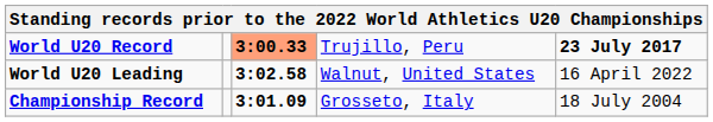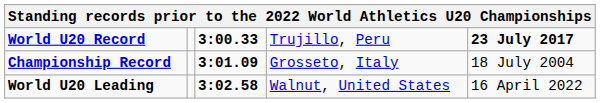 <table class="wikitable">
 <tr>
 <th colspan=5>Standing records prior to the 2022 World Athletics U20 Championships</th>
 </tr>
 <tr>
 <td><strong><a href='#'>World U20 Record</a></strong></td>
 <td></td>
-<td style="background: lightsalmon;"><strong>3:00.33</strong></td>
+<td><strong>3:00.33</strong></td>
 <td><a href='#'>Trujillo</a>, <a href='#'>Peru</a></td>
 <td><strong>23 July 2017</strong></td>
+</tr>
+<tr>
+<td><strong><a href='#'>Championship Record</a></strong></td>
+<td></td>
+<td><strong>3:01.09</strong></td>
+<td><a href='#'>Grosseto</a>, <a href='#'>Italy</a></td>
+<td>18 July 2004</td>
 </tr>
 <tr>
 <td><strong>World U20 Leading</strong></td>
 <td></td>
 <td><strong>3:02.58</strong></td>
 <td><a href='#'>Walnut</a>, <a href='#'>United States</a></td>
 <td>16 April 2022</td>
 </tr>
-<tr>
-<td><strong><a href='#'>Championship Record</a></strong></td>
-<td></td>
-<td><strong>3:01.09</strong></td>
-<td><a href='#'>Grosseto</a>, <a href='#'>Italy</a></td>
-<td>18 July 2004</td>
-</tr>
 </table>
